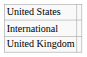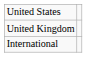 <table class="wikitable floatright">
 <tr>
 <td>United States</td>
 <td align = left></td>
 </tr>
 <tr>
+<td>United Kingdom</td>
+<td align = left></td>
+</tr>
+<tr>
 <td>International</td>
 <td align = left></td>
 </tr>
-<tr>
-<td>United Kingdom</td>
-<td align = left></td>
-</tr>
 </table>
